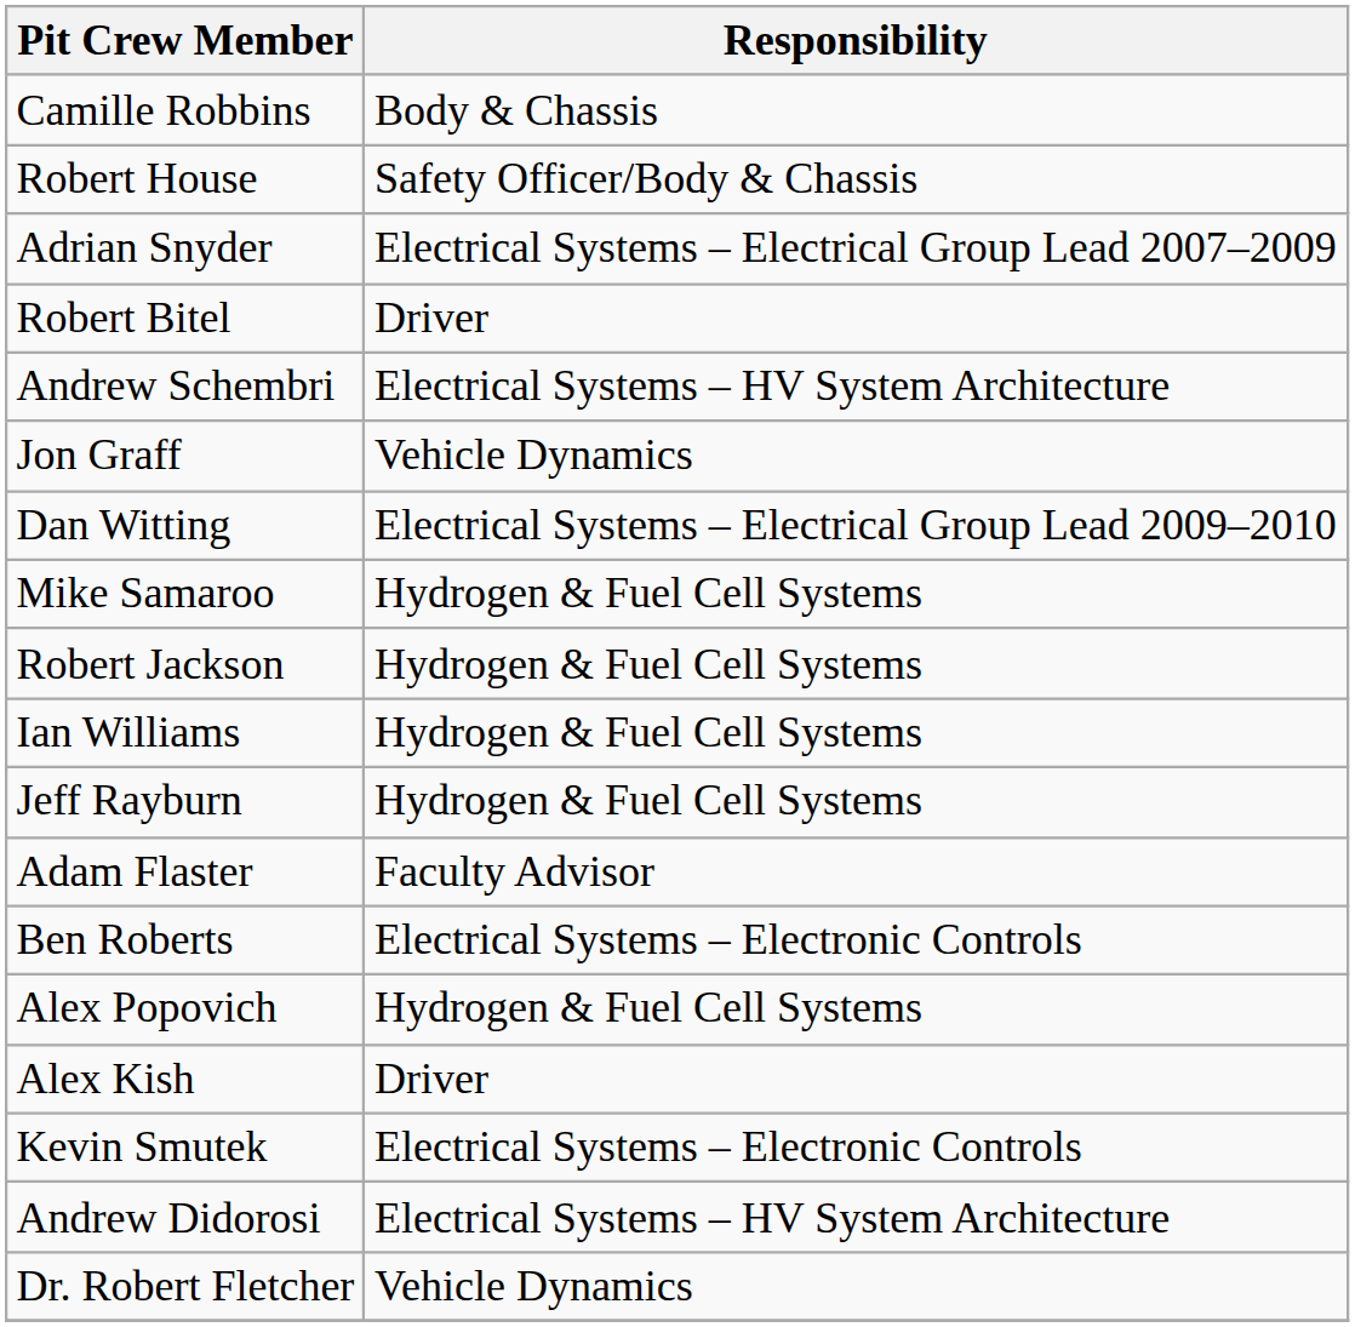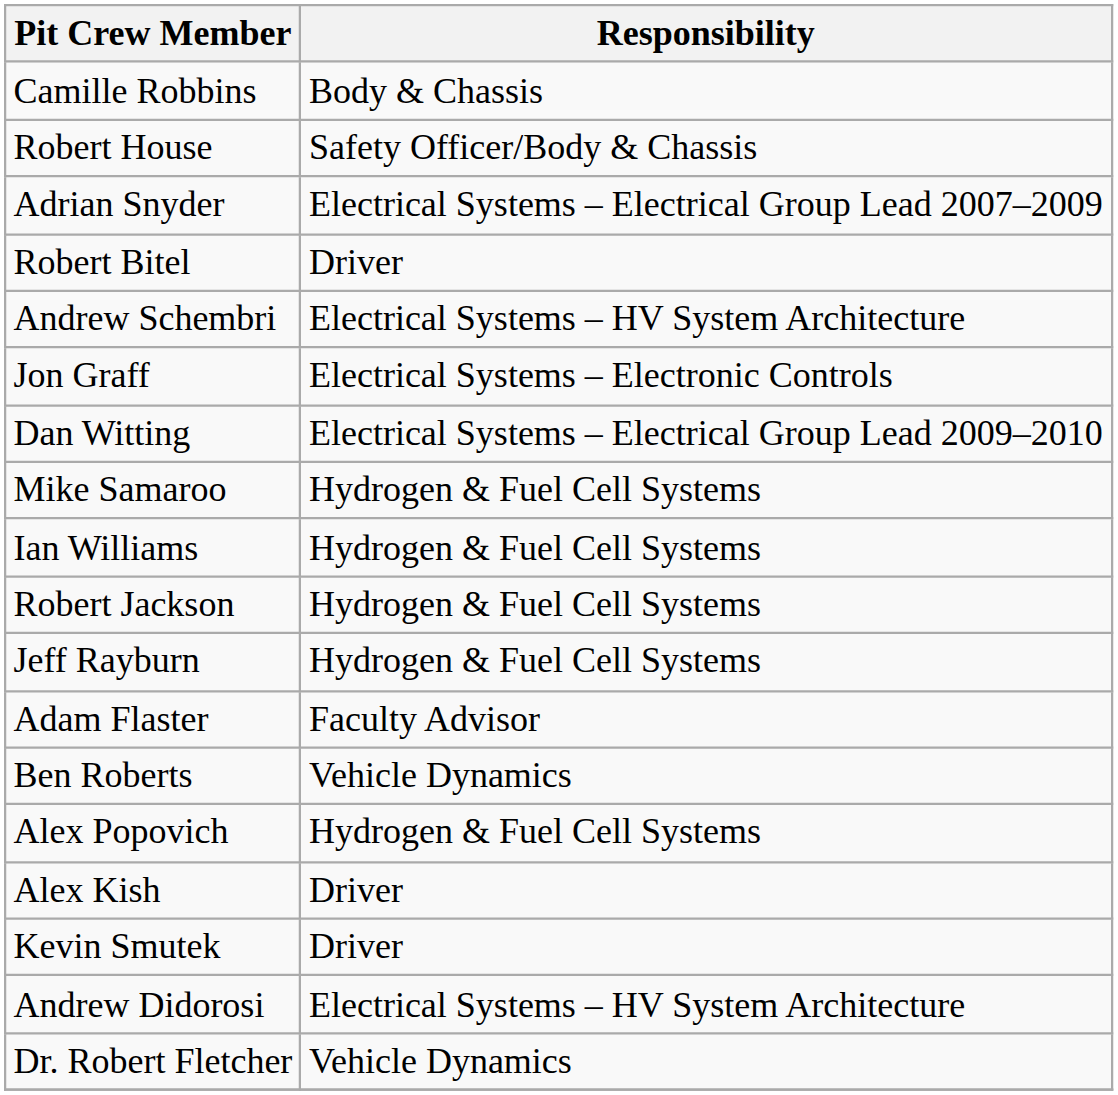 <table class="wikitable" border="1">
 <tr>
 <th>Pit Crew Member</th>
 <th>Responsibility</th>
 </tr>
 <tr>
 <td>Camille Robbins</td>
 <td>Body & Chassis</td>
 </tr>
 <tr>
 <td>Robert House</td>
 <td>Safety Officer/Body & Chassis</td>
 </tr>
 <tr>
 <td>Adrian Snyder</td>
 <td>Electrical Systems – Electrical Group Lead 2007–2009</td>
 </tr>
 <tr>
 <td>Robert Bitel</td>
 <td>Driver</td>
 </tr>
 <tr>
 <td>Andrew Schembri</td>
 <td>Electrical Systems – HV System Architecture</td>
 </tr>
 <tr>
 <td>Jon Graff</td>
-<td>Vehicle Dynamics</td>
+<td>Electrical Systems – Electronic Controls</td>
 </tr>
 <tr>
 <td>Dan Witting</td>
 <td>Electrical Systems – Electrical Group Lead 2009–2010</td>
 </tr>
 <tr>
 <td>Mike Samaroo</td>
 <td>Hydrogen & Fuel Cell Systems</td>
 </tr>
 <tr>
-<td>Robert Jackson</td>
+<td>Ian Williams</td>
 <td>Hydrogen & Fuel Cell Systems</td>
 </tr>
 <tr>
-<td>Ian Williams</td>
+<td>Robert Jackson</td>
 <td>Hydrogen & Fuel Cell Systems</td>
 </tr>
 <tr>
 <td>Jeff Rayburn</td>
 <td>Hydrogen & Fuel Cell Systems</td>
 </tr>
 <tr>
 <td>Adam Flaster</td>
 <td>Faculty Advisor</td>
 </tr>
 <tr>
 <td>Ben Roberts</td>
-<td>Electrical Systems – Electronic Controls</td>
+<td>Vehicle Dynamics</td>
 </tr>
 <tr>
 <td>Alex Popovich</td>
 <td>Hydrogen & Fuel Cell Systems</td>
 </tr>
 <tr>
 <td>Alex Kish</td>
 <td>Driver</td>
 </tr>
 <tr>
 <td>Kevin Smutek</td>
-<td>Electrical Systems – Electronic Controls</td>
+<td>Driver</td>
 </tr>
 <tr>
 <td>Andrew Didorosi</td>
 <td>Electrical Systems – HV System Architecture</td>
 </tr>
 <tr>
 <td>Dr. Robert Fletcher</td>
 <td>Vehicle Dynamics</td>
 </tr>
 <tr>
 </tr>
 </table>
